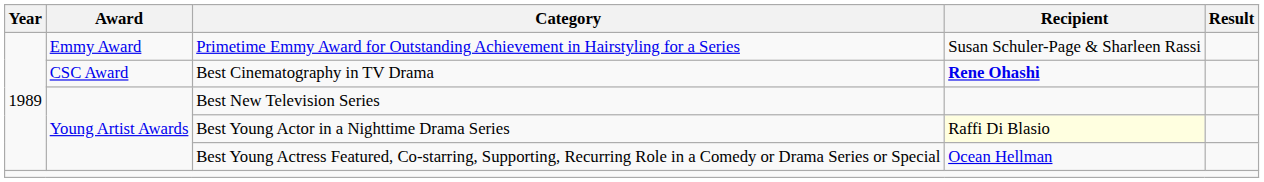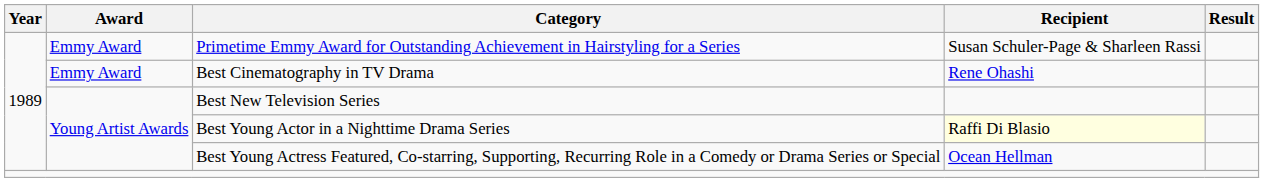 <table class="wikitable" style="font-size: 90%;">
 <tr>
 <th>Year</th>
 <th>Award</th>
 <th>Category</th>
 <th>Recipient</th>
 <th>Result</th>
 </tr>
 <tr>
 <td rowspan="5">1989</td>
 <td><a href='#'>Emmy Award</a></td>
 <td><a href='#'>Primetime Emmy Award for Outstanding Achievement in Hairstyling for a Series</a></td>
 <td>Susan Schuler-Page & Sharleen Rassi</td>
 <td></td>
 </tr>
 <tr>
-<td><a href='#'>CSC Award</a></td>
+<td><a href='#'>Emmy Award</a></td>
 <td>Best Cinematography in TV Drama</td>
-<td><strong><a href='#'>Rene Ohashi</a></strong></td>
+<td><a href='#'>Rene Ohashi</a></td>
 <td></td>
 </tr>
 <tr>
 <td rowspan="3"><a href='#'>Young Artist Awards</a></td>
 <td>Best New Television Series</td>
 <td></td>
 <td></td>
 </tr>
 <tr>
 <td>Best Young Actor in a Nighttime Drama Series</td>
 <td style="background: lightyellow;">Raffi Di Blasio</td>
 <td></td>
 </tr>
 <tr>
 <td>Best Young Actress Featured, Co-starring, Supporting, Recurring Role in a Comedy or Drama Series or Special</td>
 <td><a href='#'>Ocean Hellman</a></td>
 <td></td>
 </tr>
 <tr>
 <td align="center" colspan=5></td>
 </tr>
 </table>
